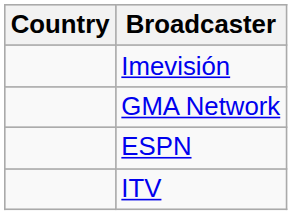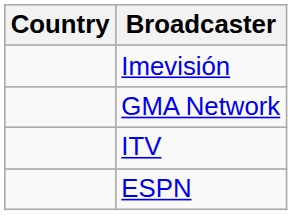 <table class="wikitable">
 <tr>
 <th align=center>Country</th>
 <th align=center>Broadcaster</th>
 </tr>
 <tr>
 <td></td>
 <td><a href='#'>Imevisión</a></td>
 </tr>
 <tr>
 <td></td>
 <td><a href='#'>GMA Network</a></td>
 </tr>
 <tr>
 <td></td>
-<td><a href='#'>ESPN</a></td>
+<td><a href='#'>ITV</a></td>
 </tr>
 <tr>
 <td></td>
-<td><a href='#'>ITV</a></td>
+<td><a href='#'>ESPN</a></td>
 </tr>
 </table>
